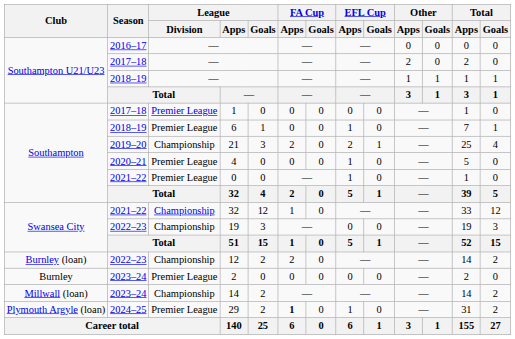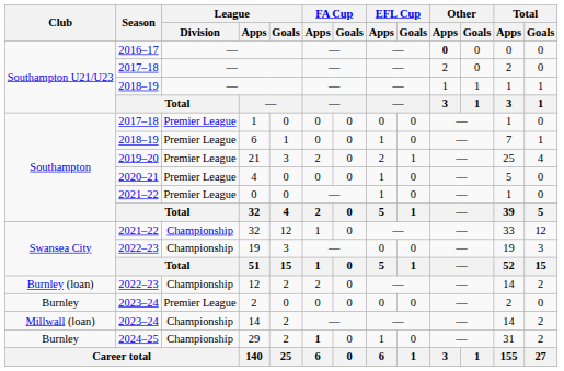 <table class=wikitable style=text-align:center>
 <tr>
 <th rowspan="2">Club</th>
 <th rowspan="2">Season</th>
 <th colspan="3">League</th>
 <th colspan="2"><a href='#'>FA Cup</a></th>
 <th colspan="2"><a href='#'>EFL Cup</a></th>
 <th colspan="2">Other</th>
 <th colspan="2">Total</th>
 </tr>
 <tr>
 <th>Division</th>
 <th>Apps</th>
 <th>Goals</th>
 <th>Apps</th>
 <th>Goals</th>
 <th>Apps</th>
 <th>Goals</th>
 <th>Apps</th>
 <th>Goals</th>
 <th>Apps</th>
 <th>Goals</th>
 </tr>
 <tr>
 <td rowspan="4"><a href='#'>Southampton U21/U23</a></td>
 <td><a href='#'>2016–17</a></td>
 <td colspan="3">—</td>
 <td colspan="2">—</td>
 <td colspan="2">—</td>
-<td>0</td>
+<td><strong>0</strong></td>
 <td>0</td>
 <td>0</td>
 <td>0</td>
 </tr>
 <tr>
 <td><a href='#'>2017–18</a></td>
 <td colspan="3">—</td>
 <td colspan="2">—</td>
 <td colspan="2">—</td>
 <td>2</td>
 <td>0</td>
 <td>2</td>
 <td>0</td>
 </tr>
 <tr>
 <td><a href='#'>2018–19</a></td>
 <td colspan="3">—</td>
 <td colspan="2">—</td>
 <td colspan="2">—</td>
 <td>1</td>
 <td>1</td>
 <td>1</td>
 <td>1</td>
 </tr>
 <tr>
 <th colspan="2">Total</th>
 <th colspan="2">—</th>
 <th colspan="2">—</th>
 <th colspan="2">—</th>
 <th>3</th>
 <th>1</th>
 <th>3</th>
 <th>1</th>
 </tr>
 <tr>
 <td rowspan="6"><a href='#'>Southampton</a></td>
 <td><a href='#'>2017–18</a></td>
 <td><a href='#'>Premier League</a></td>
 <td>1</td>
 <td>0</td>
 <td>0</td>
 <td>0</td>
 <td>0</td>
 <td>0</td>
 <td colspan="2">—</td>
 <td>1</td>
 <td>0</td>
 </tr>
 <tr>
 <td><a href='#'>2018–19</a></td>
 <td>Premier League</td>
 <td>6</td>
 <td>1</td>
 <td>0</td>
 <td>0</td>
 <td>1</td>
 <td>0</td>
 <td colspan="2">—</td>
 <td>7</td>
 <td>1</td>
 </tr>
 <tr>
 <td><a href='#'>2019–20</a></td>
-<td>Championship</td>
+<td>Premier League</td>
 <td>21</td>
 <td>3</td>
 <td>2</td>
 <td>0</td>
 <td>2</td>
 <td>1</td>
 <td colspan="2">—</td>
 <td>25</td>
 <td>4</td>
 </tr>
 <tr>
 <td><a href='#'>2020–21</a></td>
 <td>Premier League</td>
 <td>4</td>
 <td>0</td>
 <td>0</td>
 <td>0</td>
 <td>1</td>
 <td>0</td>
 <td colspan="2">—</td>
 <td>5</td>
 <td>0</td>
 </tr>
 <tr>
 <td><a href='#'>2021–22</a></td>
 <td>Premier League</td>
 <td>0</td>
 <td>0</td>
 <td colspan="2">—</td>
 <td>1</td>
 <td>0</td>
 <td colspan="2">—</td>
 <td>1</td>
 <td>0</td>
 </tr>
 <tr>
 <th colspan="2">Total</th>
 <th>32</th>
 <th>4</th>
 <th>2</th>
 <th>0</th>
 <th>5</th>
 <th>1</th>
 <th colspan="2">—</th>
 <th>39</th>
 <th>5</th>
 </tr>
 <tr>
 <td rowspan="3"><a href='#'>Swansea City</a></td>
 <td><a href='#'>2021–22</a></td>
 <td><a href='#'>Championship</a></td>
 <td>32</td>
 <td>12</td>
 <td>1</td>
 <td>0</td>
 <td colspan="2">—</td>
 <td colspan="2">—</td>
 <td>33</td>
 <td>12</td>
 </tr>
 <tr>
 <td><a href='#'>2022–23</a></td>
 <td>Championship</td>
 <td>19</td>
 <td>3</td>
 <td colspan="2">—</td>
 <td>0</td>
 <td>0</td>
 <td colspan="2">—</td>
 <td>19</td>
 <td>3</td>
 </tr>
 <tr>
 <th colspan="2">Total</th>
 <th>51</th>
 <th>15</th>
 <th>1</th>
 <th>0</th>
 <th>5</th>
 <th>1</th>
 <th colspan="2">—</th>
 <th>52</th>
 <th>15</th>
 </tr>
 <tr>
 <td><a href='#'>Burnley</a> (loan)</td>
 <td><a href='#'>2022–23</a></td>
 <td>Championship</td>
 <td>12</td>
 <td>2</td>
 <td>2</td>
 <td>0</td>
 <td colspan="2">—</td>
 <td colspan="2">—</td>
 <td>14</td>
 <td>2</td>
 </tr>
 <tr>
 <td>Burnley</td>
 <td><a href='#'>2023–24</a></td>
 <td>Premier League</td>
 <td>2</td>
 <td>0</td>
 <td>0</td>
 <td>0</td>
 <td>0</td>
 <td>0</td>
 <td colspan="2">—</td>
 <td>2</td>
 <td>0</td>
 </tr>
 <tr>
 <td><a href='#'>Millwall</a> (loan)</td>
 <td><a href='#'>2023–24</a></td>
 <td>Championship</td>
 <td>14</td>
 <td>2</td>
 <td colspan="2">—</td>
 <td colspan="2">—</td>
 <td colspan="2">—</td>
 <td>14</td>
 <td>2</td>
 </tr>
 <tr>
-<td><a href='#'>Plymouth Argyle</a> (loan)</td>
+<td>Burnley</td>
 <td><a href='#'>2024–25</a></td>
-<td>Premier League</td>
+<td>Championship</td>
 <td>29</td>
 <td>2</td>
 <td><strong>1</strong></td>
 <td>0</td>
 <td>1</td>
 <td>0</td>
 <td colspan="2">—</td>
 <td>31</td>
 <td>2</td>
 </tr>
 <tr>
 <th colspan="3">Career total</th>
 <th>140</th>
 <th>25</th>
 <th>6</th>
 <th>0</th>
 <th>6</th>
 <th>1</th>
 <th>3</th>
 <th>1</th>
 <th>155</th>
 <th>27</th>
 </tr>
 </table>
